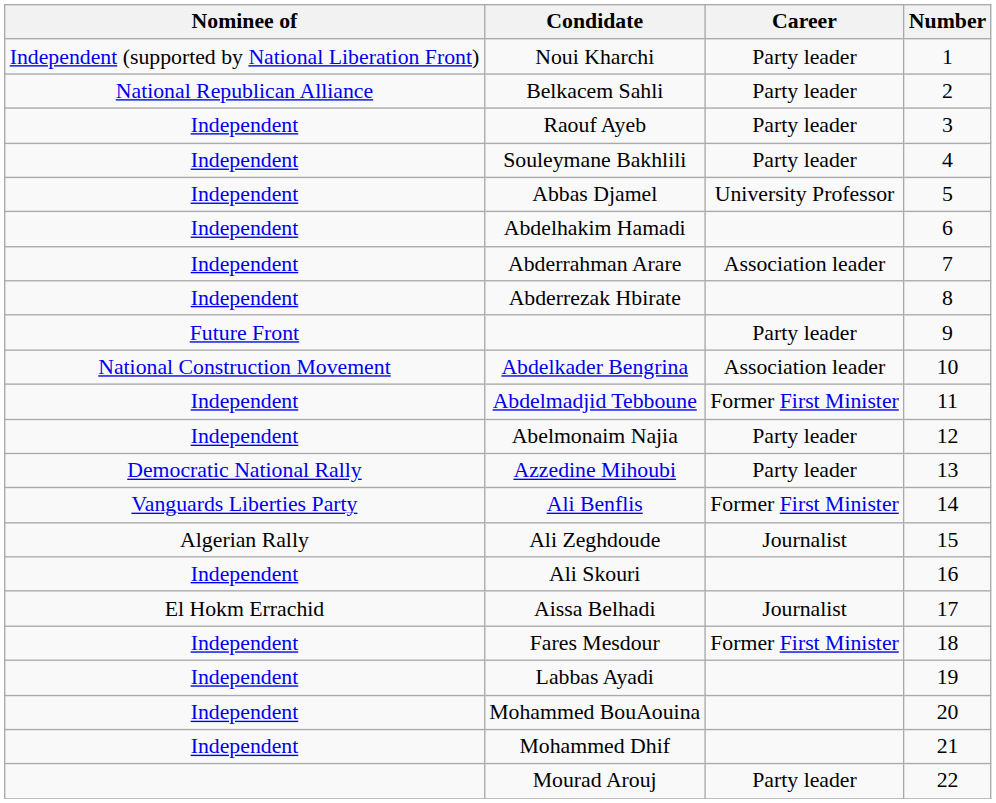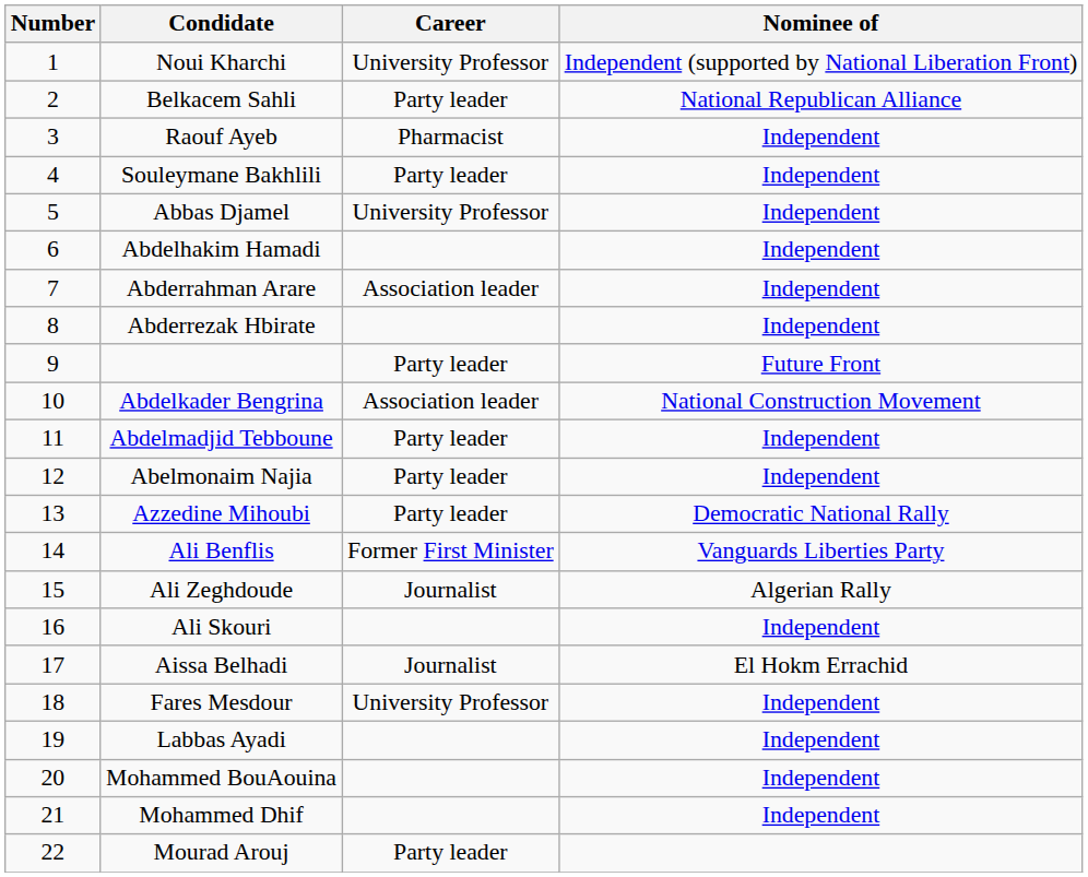 <table class="wikitable" style="text-align:center">
 <tr>
-<th>Nominee of</th>
+<th>Number</th>
 <th>Condidate</th>
 <th>Career</th>
-<th>Number</th>
+<th>Nominee of</th>
 </tr>
 <tr>
+<td>1</td>
+<td>Noui Kharchi</td>
+<td>University Professor</td>
 <td><a href='#'>Independent</a> (supported by <a href='#'>National Liberation Front</a>)</td>
-<td>Noui Kharchi</td>
-<td>Party leader</td>
-<td>1</td>
 </tr>
 <tr>
-<td><a href='#'>National Republican Alliance</a></td>
+<td>2</td>
 <td>Belkacem Sahli</td>
 <td>Party leader</td>
-<td>2</td>
+<td><a href='#'>National Republican Alliance</a></td>
 </tr>
 <tr>
+<td>3</td>
+<td>Raouf Ayeb</td>
+<td>Pharmacist</td>
 <td><a href='#'>Independent</a></td>
-<td>Raouf Ayeb</td>
-<td>Party leader</td>
-<td>3</td>
 </tr>
 <tr>
-<td><a href='#'>Independent</a></td>
+<td>4</td>
 <td>Souleymane Bakhlili</td>
 <td>Party leader</td>
-<td>4</td>
+<td><a href='#'>Independent</a></td>
 </tr>
 <tr>
-<td><a href='#'>Independent</a></td>
+<td>5</td>
 <td>Abbas Djamel</td>
 <td>University Professor</td>
-<td>5</td>
+<td><a href='#'>Independent</a></td>
 </tr>
 <tr>
-<td><a href='#'>Independent</a></td>
+<td>6</td>
 <td>Abdelhakim Hamadi</td>
 <td></td>
-<td>6</td>
+<td><a href='#'>Independent</a></td>
 </tr>
 <tr>
-<td><a href='#'>Independent</a></td>
+<td>7</td>
 <td>Abderrahman Arare</td>
 <td>Association leader</td>
-<td>7</td>
+<td><a href='#'>Independent</a></td>
 </tr>
 <tr>
-<td><a href='#'>Independent</a></td>
+<td>8</td>
 <td>Abderrezak Hbirate</td>
 <td></td>
-<td>8</td>
+<td><a href='#'>Independent</a></td>
 </tr>
 <tr>
-<td><a href='#'>Future Front</a></td>
+<td>9</td>
 <td></td>
 <td>Party leader</td>
-<td>9</td>
+<td><a href='#'>Future Front</a></td>
 </tr>
 <tr>
-<td><a href='#'>National Construction Movement</a></td>
+<td>10</td>
 <td><a href='#'>Abdelkader Bengrina</a></td>
 <td>Association leader</td>
-<td>10</td>
+<td><a href='#'>National Construction Movement</a></td>
 </tr>
 <tr>
+<td>11</td>
+<td><a href='#'>Abdelmadjid Tebboune</a></td>
+<td>Party leader</td>
 <td><a href='#'>Independent</a></td>
-<td><a href='#'>Abdelmadjid Tebboune</a></td>
-<td>Former <a href='#'>First Minister</a></td>
-<td>11</td>
 </tr>
 <tr>
-<td><a href='#'>Independent</a></td>
+<td>12</td>
 <td>Abelmonaim Najia</td>
 <td>Party leader</td>
-<td>12</td>
+<td><a href='#'>Independent</a></td>
 </tr>
 <tr>
-<td><a href='#'>Democratic National Rally</a></td>
+<td>13</td>
 <td><a href='#'>Azzedine Mihoubi</a></td>
 <td>Party leader</td>
-<td>13</td>
+<td><a href='#'>Democratic National Rally</a></td>
 </tr>
 <tr>
-<td><a href='#'>Vanguards Liberties Party</a></td>
+<td>14</td>
 <td><a href='#'>Ali Benflis</a></td>
 <td>Former <a href='#'>First Minister</a></td>
-<td>14</td>
+<td><a href='#'>Vanguards Liberties Party</a></td>
 </tr>
 <tr>
-<td>Algerian Rally</td>
+<td>15</td>
 <td>Ali Zeghdoude</td>
 <td>Journalist</td>
-<td>15</td>
+<td>Algerian Rally</td>
 </tr>
 <tr>
-<td><a href='#'>Independent</a></td>
+<td>16</td>
 <td>Ali Skouri</td>
 <td></td>
-<td>16</td>
+<td><a href='#'>Independent</a></td>
 </tr>
 <tr>
-<td>El Hokm Errachid</td>
+<td>17</td>
 <td>Aissa Belhadi</td>
 <td>Journalist</td>
-<td>17</td>
+<td>El Hokm Errachid</td>
 </tr>
 <tr>
+<td>18</td>
+<td>Fares Mesdour</td>
+<td>University Professor</td>
 <td><a href='#'>Independent</a></td>
-<td>Fares Mesdour</td>
-<td>Former <a href='#'>First Minister</a></td>
-<td>18</td>
 </tr>
 <tr>
-<td><a href='#'>Independent</a></td>
+<td>19</td>
 <td>Labbas Ayadi</td>
 <td></td>
-<td>19</td>
+<td><a href='#'>Independent</a></td>
 </tr>
 <tr>
-<td><a href='#'>Independent</a></td>
+<td>20</td>
 <td>Mohammed BouAouina</td>
 <td></td>
-<td>20</td>
+<td><a href='#'>Independent</a></td>
 </tr>
 <tr>
-<td><a href='#'>Independent</a></td>
+<td>21</td>
 <td>Mohammed Dhif</td>
 <td></td>
-<td>21</td>
+<td><a href='#'>Independent</a></td>
 </tr>
 <tr>
-<td></td>
+<td>22</td>
 <td>Mourad Arouj</td>
 <td>Party leader</td>
-<td>22</td>
+<td></td>
 </tr>
 </table>
